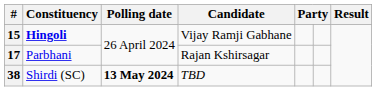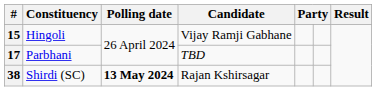 <table class="wikitable sortable">
 <tr>
 <th>#</th>
 <th>Constituency</th>
 <th>Polling date</th>
 <th>Candidate</th>
 <th colspan=2>Party</th>
 <th>Result</th>
 </tr>
 <tr>
 <th>15</th>
-<td><strong><a href='#'>Hingoli</a></strong></td>
+<td><a href='#'>Hingoli</a></td>
 <td rowspan="2">26 April 2024</td>
 <td>Vijay Ramji Gabhane</td>
 <td></td>
 <td></td>
 </tr>
 <tr>
 <th>17</th>
 <td><a href='#'>Parbhani</a></td>
-<td>Rajan Kshirsagar</td>
+<td><em>TBD</em></td>
 <td></td>
 <td></td>
 </tr>
 <tr>
 <th>38</th>
 <td><a href='#'>Shirdi</a> (SC)</td>
 <td><strong>13 May 2024</strong></td>
-<td><em>TBD</em></td>
+<td>Rajan Kshirsagar</td>
 <td></td>
 <td></td>
 </tr>
 </table>
